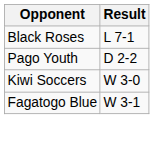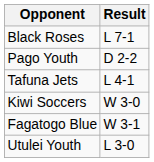 <table class="wikitable">
 <tr>
 <th>Opponent</th>
 <th>Result</th>
 </tr>
 <tr>
 <td>Black Roses</td>
 <td>L 7-1</td>
 </tr>
 <tr>
 <td>Pago Youth</td>
 <td>D 2-2</td>
 </tr>
 <tr>
+<td>Tafuna Jets</td>
+<td>L 4-1</td>
+</tr>
+<tr>
 <td>Kiwi Soccers</td>
 <td>W 3-0</td>
 </tr>
 <tr>
 <td>Fagatogo Blue</td>
 <td>W 3-1</td>
 </tr>
+<tr>
+<td>Utulei Youth</td>
+<td>L 3-0</td>
+</tr>
 </table>
